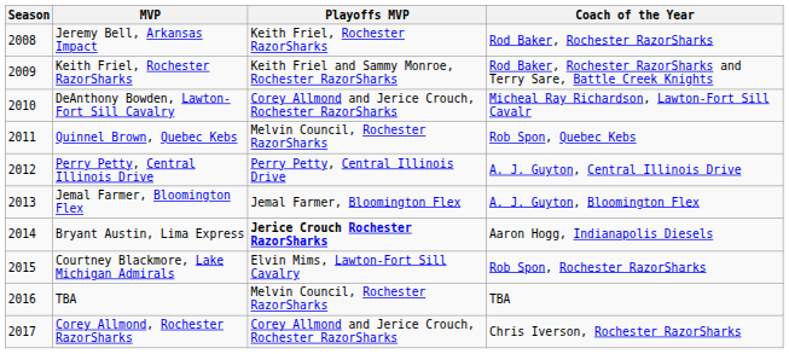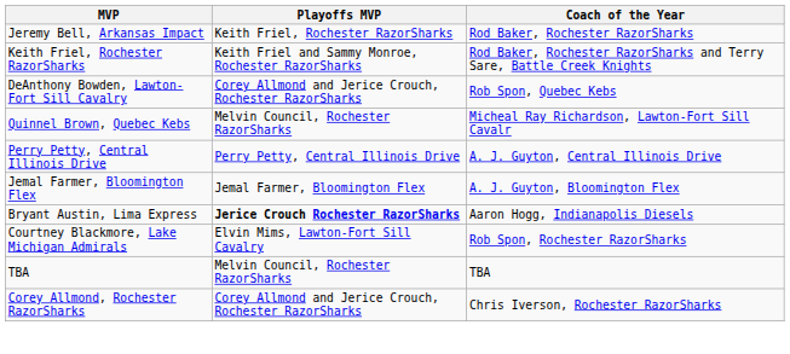 <table class="wikitable">
 <tr>
-<th>Season</th>
 <th>MVP</th>
 <th>Playoffs MVP</th>
 <th>Coach of the Year</th>
 </tr>
 <tr>
-<td>2008</td>
 <td>Jeremy Bell, <a href='#'>Arkansas Impact</a></td>
 <td>Keith Friel, <a href='#'>Rochester RazorSharks</a></td>
 <td><a href='#'>Rod Baker</a>, <a href='#'>Rochester RazorSharks</a></td>
 </tr>
 <tr>
-<td>2009</td>
 <td>Keith Friel, <a href='#'>Rochester RazorSharks</a></td>
 <td>Keith Friel and Sammy Monroe, <a href='#'>Rochester RazorSharks</a></td>
 <td><a href='#'>Rod Baker</a>, <a href='#'>Rochester RazorSharks</a> and Terry Sare, <a href='#'>Battle Creek Knights</a></td>
 </tr>
 <tr>
-<td>2010</td>
 <td>DeAnthony Bowden, <a href='#'>Lawton-Fort Sill Cavalry</a></td>
 <td><a href='#'>Corey Allmond</a> and Jerice Crouch, <a href='#'>Rochester RazorSharks</a></td>
+<td><a href='#'>Rob Spon</a>, <a href='#'>Quebec Kebs</a></td>
+</tr>
+<tr>
+<td><a href='#'>Quinnel Brown</a>, <a href='#'>Quebec Kebs</a></td>
+<td>Melvin Council, <a href='#'>Rochester RazorSharks</a></td>
 <td><a href='#'>Micheal Ray Richardson</a>, <a href='#'>Lawton-Fort Sill Cavalr</a></td>
 </tr>
 <tr>
-<td>2011</td>
-<td><a href='#'>Quinnel Brown</a>, <a href='#'>Quebec Kebs</a></td>
-<td>Melvin Council, <a href='#'>Rochester RazorSharks</a></td>
-<td><a href='#'>Rob Spon</a>, <a href='#'>Quebec Kebs</a></td>
-</tr>
-<tr>
-<td>2012</td>
 <td><a href='#'>Perry Petty</a>, <a href='#'>Central Illinois Drive</a></td>
 <td><a href='#'>Perry Petty</a>, <a href='#'>Central Illinois Drive</a></td>
 <td><a href='#'>A. J. Guyton</a>, <a href='#'>Central Illinois Drive</a></td>
 </tr>
 <tr>
-<td>2013</td>
 <td>Jemal Farmer, <a href='#'>Bloomington Flex</a></td>
 <td>Jemal Farmer, <a href='#'>Bloomington Flex</a></td>
 <td><a href='#'>A. J. Guyton</a>, <a href='#'>Bloomington Flex</a></td>
 </tr>
 <tr>
-<td>2014</td>
 <td>Bryant Austin, Lima Express</td>
 <td><strong>Jerice Crouch <a href='#'>Rochester RazorSharks</a></strong></td>
 <td>Aaron Hogg, <a href='#'>Indianapolis Diesels</a></td>
 </tr>
 <tr>
-<td>2015</td>
 <td>Courtney Blackmore, <a href='#'>Lake Michigan Admirals</a></td>
 <td>Elvin Mims, <a href='#'>Lawton-Fort Sill Cavalry</a></td>
 <td><a href='#'>Rob Spon</a>, <a href='#'>Rochester RazorSharks</a></td>
 </tr>
 <tr>
-<td>2016</td>
 <td>TBA</td>
 <td>Melvin Council, <a href='#'>Rochester RazorSharks</a></td>
 <td>TBA</td>
 </tr>
 <tr>
-<td>2017</td>
 <td><a href='#'>Corey Allmond</a>, <a href='#'>Rochester RazorSharks</a></td>
 <td><a href='#'>Corey Allmond</a> and Jerice Crouch, <a href='#'>Rochester RazorSharks</a></td>
 <td>Chris Iverson, <a href='#'>Rochester RazorSharks</a></td>
 </tr>
 </table>
